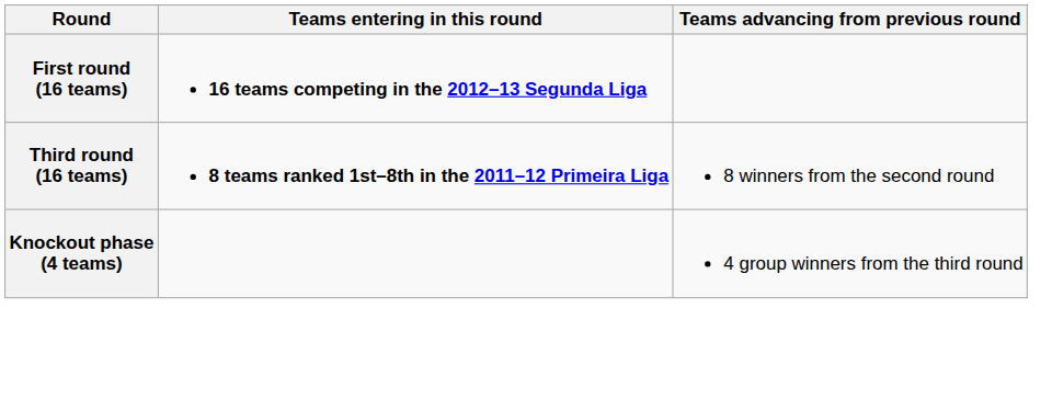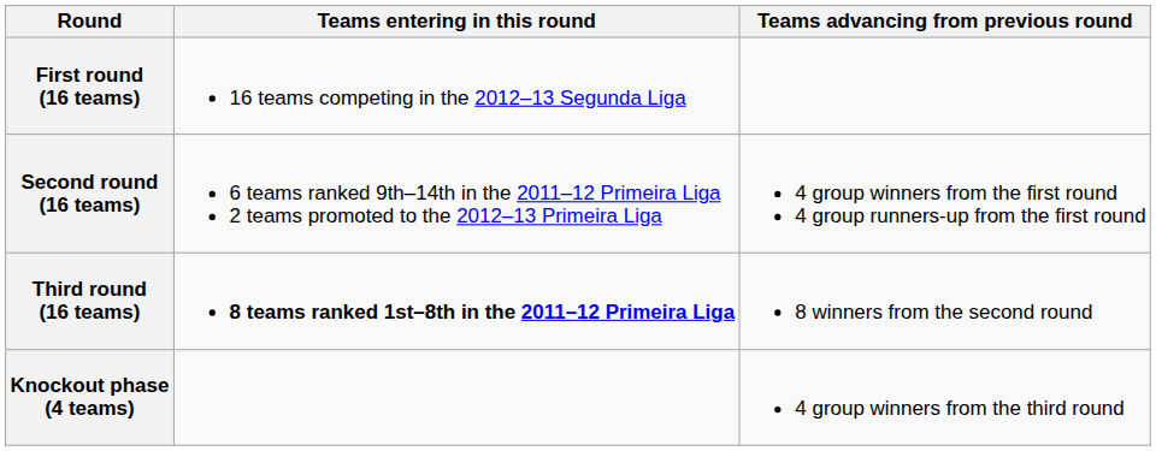 <table class="wikitable">
 <tr>
 <th>Round</th>
 <th>Teams entering in this round</th>
 <th>Teams advancing from previous round</th>
 </tr>
 <tr>
 <th>First round<br>(16 teams)</th>
-<td><strong><br><ul><li>16 teams competing in the <a href='#'>2012–13 Segunda Liga</a></li></ul></strong></td>
+<td><br><ul><li>16 teams competing in the <a href='#'>2012–13 Segunda Liga</a></li></ul></td>
 <td></td>
+</tr>
+<tr>
+<th>Second round<br>(16 teams)</th>
+<td><br><ul><li>6 teams ranked 9th–14th in the <a href='#'>2011–12 Primeira Liga</a></li><li>2 teams promoted to the <a href='#'>2012–13 Primeira Liga</a></li></ul></td>
+<td><br><ul><li>4 group winners from the first round</li><li>4 group runners-up from the first round</li></ul></td>
 </tr>
 <tr>
 <th>Third round<br>(16 teams)</th>
 <td><strong><br><ul><li>8 teams ranked 1st–8th in the <a href='#'>2011–12 Primeira Liga</a></li></ul></strong></td>
 <td><br><ul><li>8 winners from the second round</li></ul></td>
 </tr>
 <tr>
 <th>Knockout phase<br>(4 teams)</th>
 <td></td>
 <td><br><ul><li>4 group winners from the third round</li></ul></td>
 </tr>
 </table>
